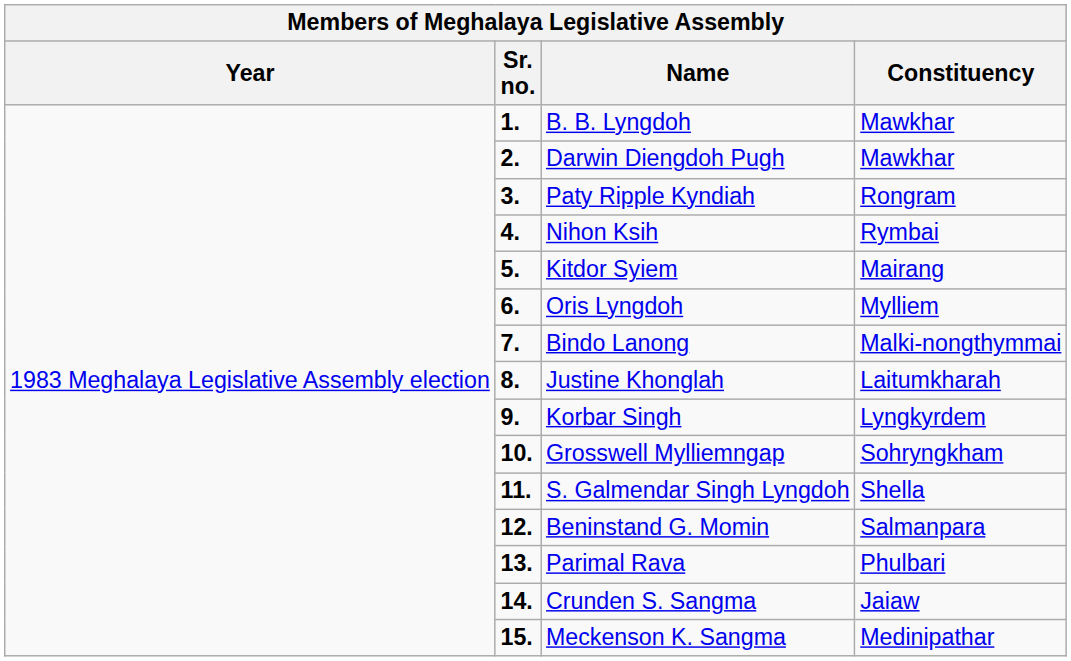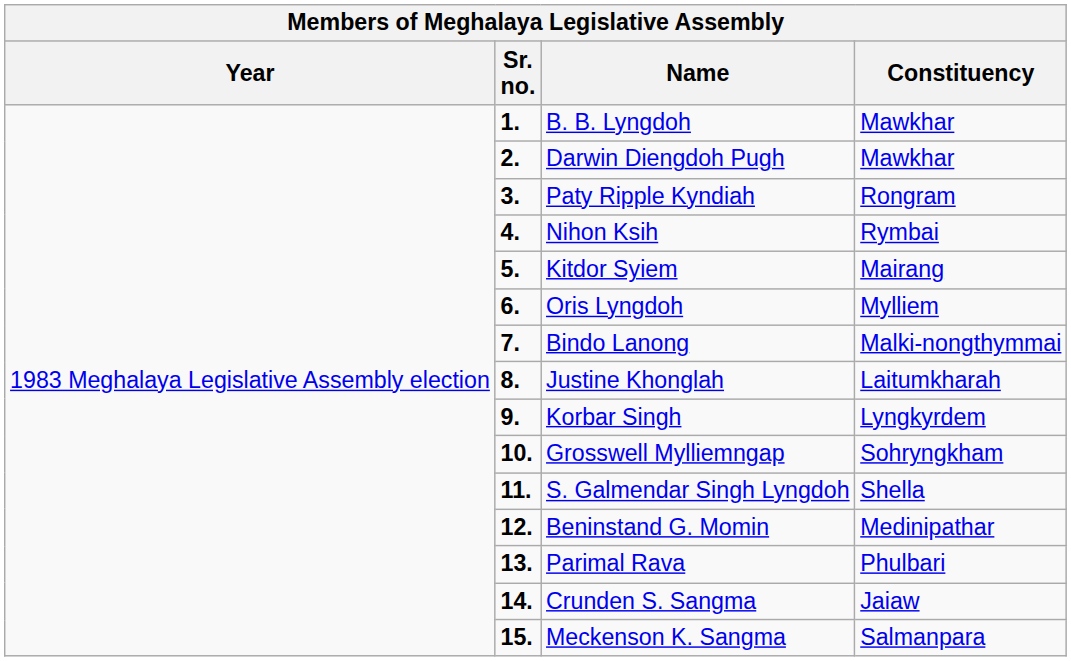 <table class="wikitable sortable">
 <tr>
 <th colspan="4">Members of Meghalaya Legislative Assembly</th>
 </tr>
 <tr>
 <th>Year</th>
 <th>Sr.<br>no.</th>
 <th>Name</th>
 <th>Constituency</th>
 </tr>
 <tr>
 <td rowspan="15"><a href='#'>1983 Meghalaya Legislative Assembly election</a></td>
 <td><strong>1.</strong></td>
 <td><a href='#'>B. B. Lyngdoh</a></td>
 <td><a href='#'>Mawkhar</a></td>
 </tr>
 <tr>
 <td><strong>2.</strong></td>
 <td><a href='#'>Darwin Diengdoh Pugh</a></td>
 <td><a href='#'>Mawkhar</a></td>
 </tr>
 <tr>
 <td><strong>3.</strong></td>
 <td><a href='#'>Paty Ripple Kyndiah</a></td>
 <td><a href='#'>Rongram</a></td>
 </tr>
 <tr>
 <td><strong>4.</strong></td>
 <td><a href='#'>Nihon Ksih</a></td>
 <td><a href='#'>Rymbai</a></td>
 </tr>
 <tr>
 <td><strong>5.</strong></td>
 <td><a href='#'>Kitdor Syiem</a></td>
 <td><a href='#'>Mairang</a></td>
 </tr>
 <tr>
 <td><strong>6.</strong></td>
 <td><a href='#'>Oris Lyngdoh</a></td>
 <td><a href='#'>Mylliem</a></td>
 </tr>
 <tr>
 <td><strong>7.</strong></td>
 <td><a href='#'>Bindo Lanong</a></td>
 <td><a href='#'>Malki-nongthymmai</a></td>
 </tr>
 <tr>
 <td><strong>8.</strong></td>
 <td><a href='#'>Justine Khonglah</a></td>
 <td><a href='#'>Laitumkharah</a></td>
 </tr>
 <tr>
 <td><strong>9.</strong></td>
 <td><a href='#'>Korbar Singh</a></td>
 <td><a href='#'>Lyngkyrdem</a></td>
 </tr>
 <tr>
 <td><strong>10.</strong></td>
 <td><a href='#'>Grosswell Mylliemngap</a></td>
 <td><a href='#'>Sohryngkham</a></td>
 </tr>
 <tr>
 <td><strong>11.</strong></td>
 <td><a href='#'>S. Galmendar Singh Lyngdoh</a></td>
 <td><a href='#'>Shella</a></td>
 </tr>
 <tr>
 <td><strong>12.</strong></td>
 <td><a href='#'>Beninstand G. Momin</a></td>
-<td><a href='#'>Salmanpara</a></td>
+<td><a href='#'>Medinipathar</a></td>
 </tr>
 <tr>
 <td><strong>13.</strong></td>
 <td><a href='#'>Parimal Rava</a></td>
 <td><a href='#'>Phulbari</a></td>
 </tr>
 <tr>
 <td><strong>14.</strong></td>
 <td><a href='#'>Crunden S. Sangma</a></td>
 <td><a href='#'>Jaiaw</a></td>
 </tr>
 <tr>
 <td><strong>15.</strong></td>
 <td><a href='#'>Meckenson K. Sangma</a></td>
-<td><a href='#'>Medinipathar</a></td>
+<td><a href='#'>Salmanpara</a></td>
 </tr>
 </table>
